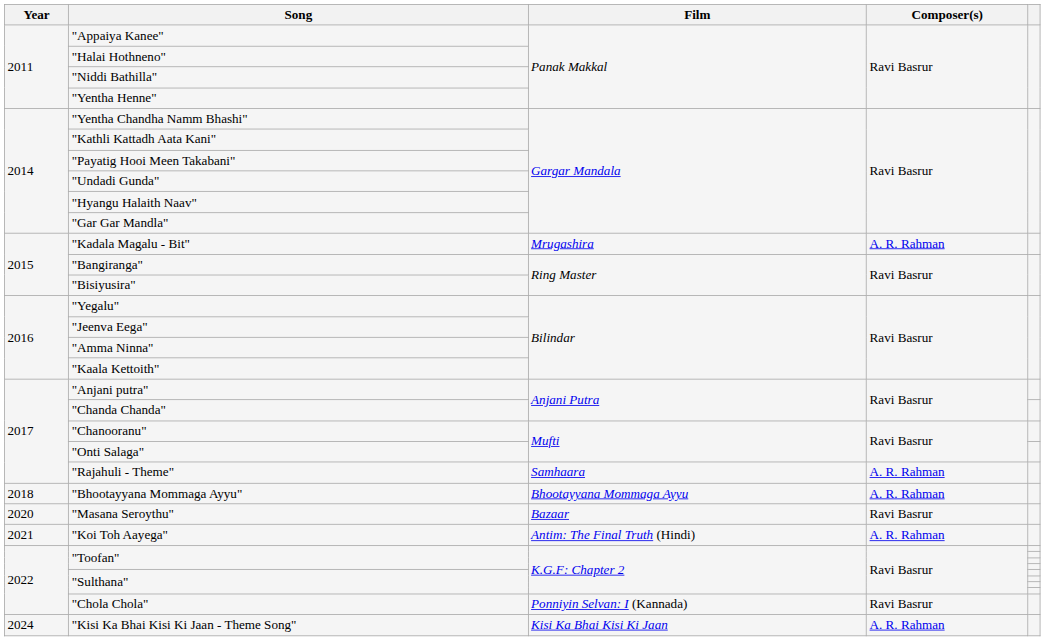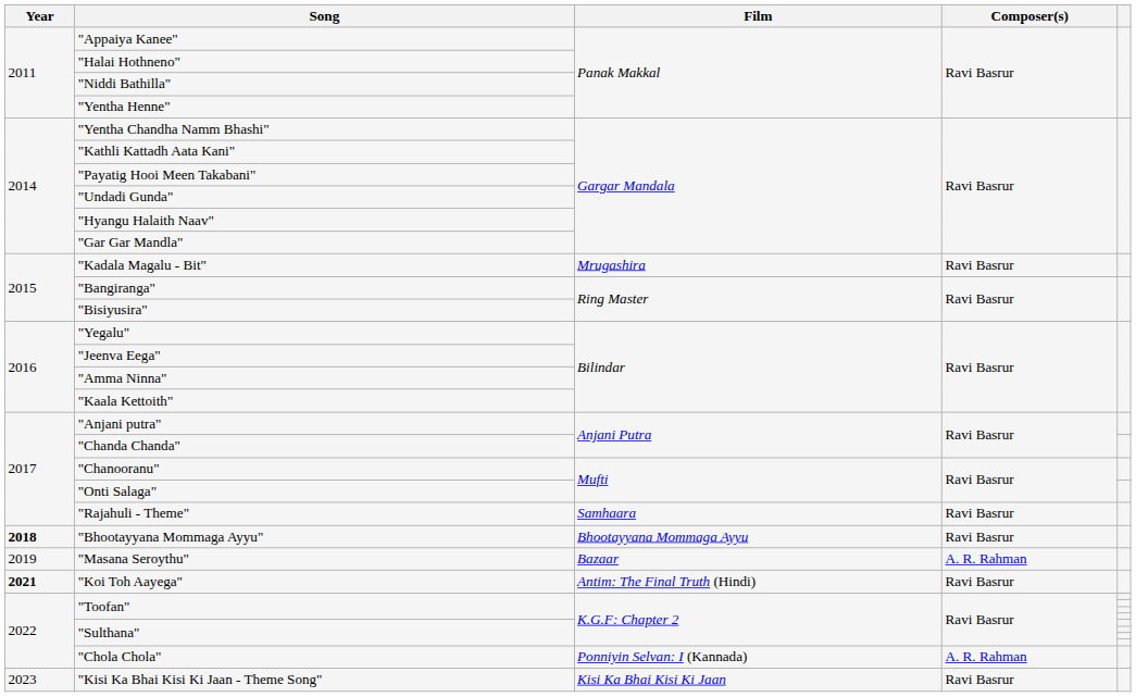 <table class="wikitable sortable" style="background:#f5f5f5; width:100%;">
 <tr>
 <th scope="col"><strong>Year</strong></th>
 <th scope="col"><strong>Song</strong></th>
 <th scope="col"><strong>Film</strong></th>
 <th scope="col"><strong>Composer(s)</strong></th>
 <th class="unsortable"></th>
 </tr>
 <tr>
 <td rowspan="4">2011</td>
 <td>"Appaiya Kanee"</td>
 <td rowspan="4" !><em>Panak Makkal</em></td>
 <td rowspan="4">Ravi Basrur</td>
 <td rowspan="4"></td>
 </tr>
 <tr>
 <td>"Halai Hothneno"</td>
 </tr>
 <tr>
 <td>"Niddi Bathilla"</td>
 </tr>
 <tr>
 <td>"Yentha Henne"</td>
 </tr>
 <tr>
 <td rowspan="6">2014</td>
 <td>"Yentha Chandha Namm Bhashi"</td>
 <td rowspan="6" !><em><a href='#'>Gargar Mandala</a></em></td>
 <td rowspan="6" !>Ravi Basrur</td>
 <td rowspan="6" !></td>
 </tr>
 <tr>
 <td>"Kathli Kattadh Aata Kani"</td>
 </tr>
 <tr>
 <td>"Payatig Hooi Meen Takabani"</td>
 </tr>
 <tr>
 <td>"Undadi Gunda"</td>
 </tr>
 <tr>
 <td>"Hyangu Halaith Naav"</td>
 </tr>
 <tr>
 <td>"Gar Gar Mandla"</td>
 </tr>
 <tr>
 <td rowspan="3">2015</td>
 <td>"Kadala Magalu - Bit"</td>
 <td><em><a href='#'>Mrugashira</a></em></td>
-<td><a href='#'>A. R. Rahman</a></td>
+<td>Ravi Basrur</td>
 <td></td>
 </tr>
 <tr>
 <td>"Bangiranga"</td>
 <td rowspan="2"><em>Ring Master</em></td>
 <td rowspan="2">Ravi Basrur</td>
 <td rowspan="2"></td>
 </tr>
 <tr>
 <td>"Bisiyusira"</td>
 </tr>
 <tr>
 <td rowspan="4">2016</td>
 <td>"Yegalu"</td>
 <td rowspan="4"><em>Bilindar</em></td>
 <td rowspan="4">Ravi Basrur</td>
 <td rowspan="4"></td>
 </tr>
 <tr>
 <td>"Jeenva Eega"</td>
 </tr>
 <tr>
 <td>"Amma Ninna"</td>
 </tr>
 <tr>
 <td>"Kaala Kettoith"</td>
 </tr>
 <tr>
 <td rowspan="5">2017</td>
 <td>"Anjani putra"</td>
 <td rowspan="2"><em><a href='#'>Anjani Putra</a></em></td>
 <td rowspan="2">Ravi Basrur</td>
 <td></td>
 </tr>
 <tr>
 <td>"Chanda Chanda"</td>
 <td></td>
 </tr>
 <tr>
 <td>"Chanooranu"</td>
 <td rowspan="2"><em><a href='#'>Mufti</a></em></td>
 <td rowspan="2">Ravi Basrur</td>
 </tr>
 <tr>
 <td>"Onti Salaga"</td>
 <td></td>
 </tr>
 <tr>
 <td>"Rajahuli - Theme"</td>
 <td><em><a href='#'>Samhaara</a></em></td>
+<td>Ravi Basrur</td>
+<td></td>
+</tr>
+<tr>
+<td><strong>2018</strong></td>
+<td>"Bhootayyana Mommaga Ayyu"</td>
+<td><em><a href='#'>Bhootayyana Mommaga Ayyu</a></em></td>
+<td>Ravi Basrur</td>
+<td></td>
+</tr>
+<tr>
+<td>2019</td>
+<td>"Masana Seroythu"</td>
+<td><em><a href='#'>Bazaar</a></em></td>
 <td><a href='#'>A. R. Rahman</a></td>
 <td></td>
 </tr>
 <tr>
-<td>2018</td>
-<td>"Bhootayyana Mommaga Ayyu"</td>
-<td><em><a href='#'>Bhootayyana Mommaga Ayyu</a></em></td>
-<td><a href='#'>A. R. Rahman</a></td>
-<td></td>
-</tr>
-<tr>
-<td>2020</td>
-<td>"Masana Seroythu"</td>
-<td><em><a href='#'>Bazaar</a></em></td>
-<td>Ravi Basrur</td>
-<td></td>
-</tr>
-<tr>
-<td>2021</td>
+<td><strong>2021</strong></td>
 <td>"Koi Toh Aayega"</td>
 <td><em><a href='#'>Antim: The Final Truth</a></em> (Hindi)</td>
-<td><a href='#'>A. R. Rahman</a></td>
+<td>Ravi Basrur</td>
 <td></td>
 </tr>
 <tr>
 <td rowspan="9">2022</td>
 <td rowspan="4">"Toofan"</td>
 <td rowspan="8"><em><a href='#'>K.G.F: Chapter 2</a></em></td>
 <td rowspan="8">Ravi Basrur</td>
 <td></td>
 </tr>
 <tr>
 <td></td>
 </tr>
 <tr>
 <td></td>
 </tr>
 <tr>
 <td></td>
 </tr>
 <tr>
 <td rowspan="4">"Sulthana"</td>
 <td></td>
 </tr>
 <tr>
 <td></td>
 </tr>
 <tr>
 <td></td>
 </tr>
 <tr>
 <td></td>
 </tr>
 <tr>
 <td>"Chola Chola"</td>
 <td><em><a href='#'>Ponniyin Selvan: I</a></em> (Kannada)</td>
+<td><a href='#'>A. R. Rahman</a></td>
+<td></td>
+</tr>
+<tr>
+<td>2023</td>
+<td>"Kisi Ka Bhai Kisi Ki Jaan - Theme Song"</td>
+<td><em><a href='#'>Kisi Ka Bhai Kisi Ki Jaan</a></em></td>
 <td>Ravi Basrur</td>
 <td></td>
 </tr>
-<tr>
-<td>2024</td>
-<td>"Kisi Ka Bhai Kisi Ki Jaan - Theme Song"</td>
-<td><em><a href='#'>Kisi Ka Bhai Kisi Ki Jaan</a></em></td>
-<td><a href='#'>A. R. Rahman</a></td>
-<td></td>
-</tr>
 </table>
